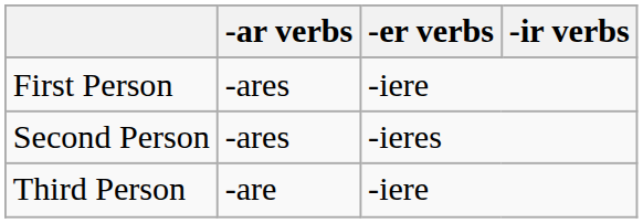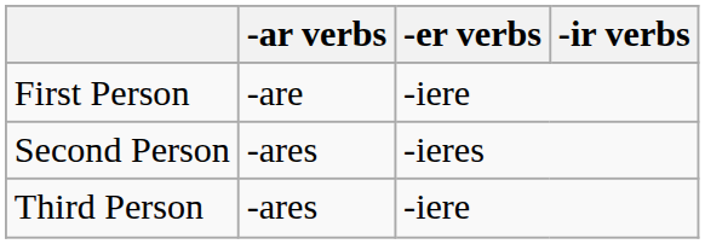 <table class="wikitable">
 <tr>
 <th></th>
 <th>-ar verbs</th>
 <th>-er verbs</th>
 <th>-ir verbs</th>
 </tr>
 <tr>
 <td>First Person</td>
-<td>-ares</td>
+<td>-are</td>
 <td colspan="2">-iere</td>
 </tr>
 <tr>
 <td>Second Person</td>
 <td>-ares</td>
 <td colspan="2">-ieres</td>
 </tr>
 <tr>
 <td>Third Person</td>
-<td>-are</td>
+<td>-ares</td>
 <td colspan="2">-iere</td>
 </tr>
 </table>
